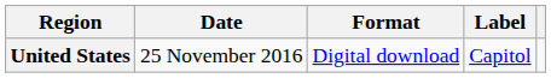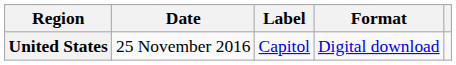 <table class="wikitable plainrowheaders">
 <tr>
 <th>Region</th>
 <th>Date</th>
+<th>Label</th>
 <th>Format</th>
-<th>Label</th>
 <th></th>
 </tr>
 <tr>
 <th scope="row">United States</th>
 <td>25 November 2016</td>
+<td><a href='#'>Capitol</a></td>
 <td><a href='#'>Digital download</a></td>
-<td><a href='#'>Capitol</a></td>
 <td></td>
 </tr>
 </table>
